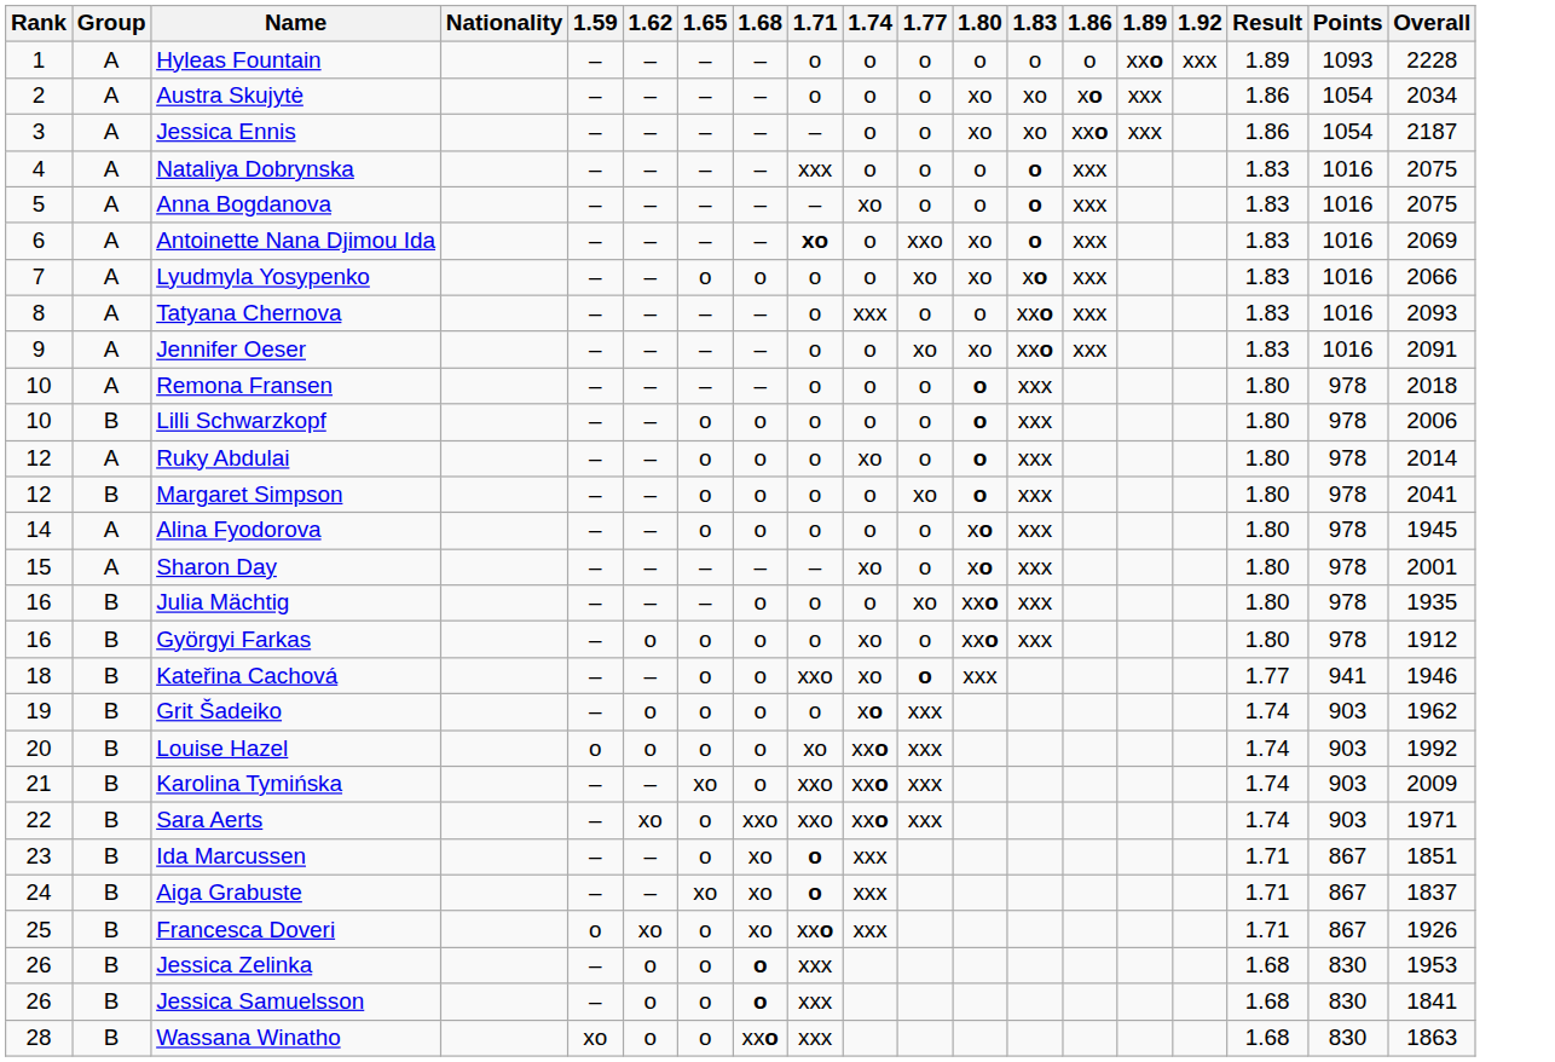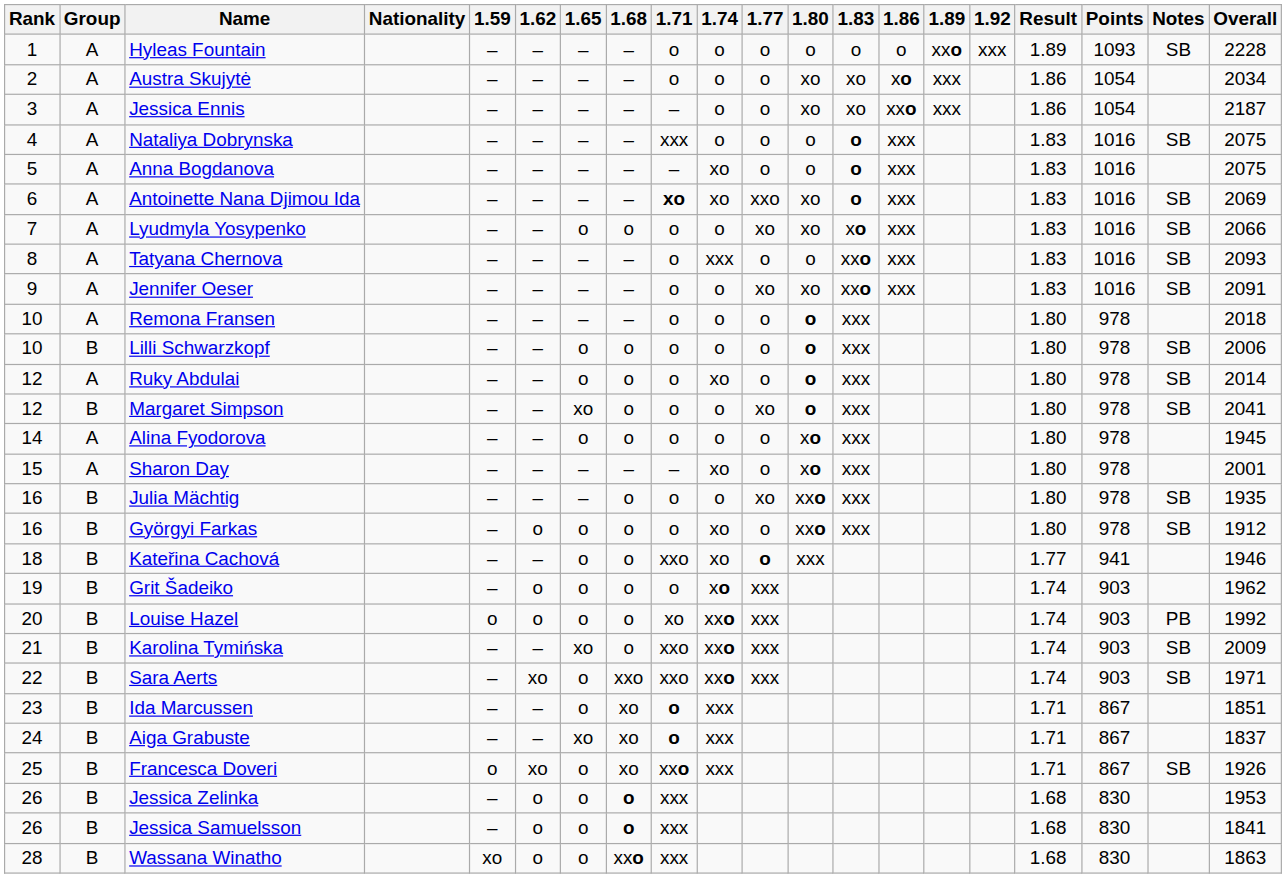 <table class="wikitable sortable" style="text-align:center">
 <tr>
 <th>Rank</th>
 <th>Group</th>
 <th>Name</th>
 <th>Nationality</th>
 <th>1.59</th>
 <th>1.62</th>
 <th>1.65</th>
 <th>1.68</th>
 <th>1.71</th>
 <th>1.74</th>
 <th>1.77</th>
 <th>1.80</th>
 <th>1.83</th>
 <th>1.86</th>
 <th>1.89</th>
 <th>1.92</th>
 <th>Result</th>
 <th>Points</th>
+<th>Notes</th>
 <th>Overall</th>
 </tr>
 <tr>
 <td>1</td>
 <td>A</td>
 <td align=left><a href='#'>Hyleas Fountain</a></td>
 <td align=left></td>
 <td>–</td>
 <td>–</td>
 <td>–</td>
 <td>–</td>
 <td>o</td>
 <td>o</td>
 <td>o</td>
 <td>o</td>
 <td>o</td>
 <td>o</td>
 <td>xx<strong>o</strong></td>
 <td>xxx</td>
 <td>1.89</td>
 <td>1093</td>
+<td>SB</td>
 <td>2228</td>
 </tr>
 <tr>
 <td>2</td>
 <td>A</td>
 <td align=left><a href='#'>Austra Skujytė</a></td>
 <td align=left></td>
 <td>–</td>
 <td>–</td>
 <td>–</td>
 <td>–</td>
 <td>o</td>
 <td>o</td>
 <td>o</td>
 <td>xo</td>
 <td>xo</td>
 <td>x<strong>o</strong></td>
 <td>xxx</td>
 <td></td>
 <td>1.86</td>
 <td>1054</td>
+<td></td>
 <td>2034</td>
 </tr>
 <tr>
 <td>3</td>
 <td>A</td>
 <td align=left><a href='#'>Jessica Ennis</a></td>
 <td align=left></td>
 <td>–</td>
 <td>–</td>
 <td>–</td>
 <td>–</td>
 <td>–</td>
 <td>o</td>
 <td>o</td>
 <td>xo</td>
 <td>xo</td>
 <td>xx<strong>o</strong></td>
 <td>xxx</td>
 <td></td>
 <td>1.86</td>
 <td>1054</td>
+<td></td>
 <td>2187</td>
 </tr>
 <tr>
 <td>4</td>
 <td>A</td>
 <td align=left><a href='#'>Nataliya Dobrynska</a></td>
 <td align=left></td>
 <td>–</td>
 <td>–</td>
 <td>–</td>
 <td>–</td>
 <td>xxx</td>
 <td>o</td>
 <td>o</td>
 <td>o</td>
 <td><strong>o</strong></td>
 <td>xxx</td>
 <td></td>
 <td></td>
 <td>1.83</td>
 <td>1016</td>
+<td>SB</td>
 <td>2075</td>
 </tr>
 <tr>
 <td>5</td>
 <td>A</td>
 <td align=left><a href='#'>Anna Bogdanova</a></td>
 <td align=left></td>
 <td>–</td>
 <td>–</td>
 <td>–</td>
 <td>–</td>
 <td>–</td>
 <td>xo</td>
 <td>o</td>
 <td>o</td>
 <td><strong>o</strong></td>
 <td>xxx</td>
 <td></td>
 <td></td>
 <td>1.83</td>
 <td>1016</td>
+<td></td>
 <td>2075</td>
 </tr>
 <tr>
 <td>6</td>
 <td>A</td>
 <td align=left><a href='#'>Antoinette Nana Djimou Ida</a></td>
 <td align=left></td>
 <td>–</td>
 <td>–</td>
 <td>–</td>
 <td>–</td>
 <td><strong>xo</strong></td>
-<td>o</td>
+<td>xo</td>
 <td>xxo</td>
 <td>xo</td>
 <td><strong>o</strong></td>
 <td>xxx</td>
 <td></td>
 <td></td>
 <td>1.83</td>
 <td>1016</td>
+<td>SB</td>
 <td>2069</td>
 </tr>
 <tr>
 <td>7</td>
 <td>A</td>
 <td align=left><a href='#'>Lyudmyla Yosypenko</a></td>
 <td align=left></td>
 <td>–</td>
 <td>–</td>
 <td>o</td>
 <td>o</td>
 <td>o</td>
 <td>o</td>
 <td>xo</td>
 <td>xo</td>
 <td>x<strong>o</strong></td>
 <td>xxx</td>
 <td></td>
 <td></td>
 <td>1.83</td>
 <td>1016</td>
+<td>SB</td>
 <td>2066</td>
 </tr>
 <tr>
 <td>8</td>
 <td>A</td>
 <td align=left><a href='#'>Tatyana Chernova</a></td>
 <td align=left></td>
 <td>–</td>
 <td>–</td>
 <td>–</td>
 <td>–</td>
 <td>o</td>
 <td>xxx</td>
 <td>o</td>
 <td>o</td>
 <td>xx<strong>o</strong></td>
 <td>xxx</td>
 <td></td>
 <td></td>
 <td>1.83</td>
 <td>1016</td>
+<td>SB</td>
 <td>2093</td>
 </tr>
 <tr>
 <td>9</td>
 <td>A</td>
 <td align=left><a href='#'>Jennifer Oeser</a></td>
 <td align=left></td>
 <td>–</td>
 <td>–</td>
 <td>–</td>
 <td>–</td>
 <td>o</td>
 <td>o</td>
 <td>xo</td>
 <td>xo</td>
 <td>xx<strong>o</strong></td>
 <td>xxx</td>
 <td></td>
 <td></td>
 <td>1.83</td>
 <td>1016</td>
+<td>SB</td>
 <td>2091</td>
 </tr>
 <tr>
 <td>10</td>
 <td>A</td>
 <td align=left><a href='#'>Remona Fransen</a></td>
 <td align=left></td>
 <td>–</td>
 <td>–</td>
 <td>–</td>
 <td>–</td>
 <td>o</td>
 <td>o</td>
 <td>o</td>
 <td><strong>o</strong></td>
 <td>xxx</td>
 <td></td>
 <td></td>
 <td></td>
 <td>1.80</td>
 <td>978</td>
+<td></td>
 <td>2018</td>
 </tr>
 <tr>
 <td>10</td>
 <td>B</td>
 <td align=left><a href='#'>Lilli Schwarzkopf</a></td>
 <td align=left></td>
 <td>–</td>
 <td>–</td>
 <td>o</td>
 <td>o</td>
 <td>o</td>
 <td>o</td>
 <td>o</td>
 <td><strong>o</strong></td>
 <td>xxx</td>
 <td></td>
 <td></td>
 <td></td>
 <td>1.80</td>
 <td>978</td>
+<td>SB</td>
 <td>2006</td>
 </tr>
 <tr>
 <td>12</td>
 <td>A</td>
 <td align=left><a href='#'>Ruky Abdulai</a></td>
 <td align=left></td>
 <td>–</td>
 <td>–</td>
 <td>o</td>
 <td>o</td>
 <td>o</td>
 <td>xo</td>
 <td>o</td>
 <td><strong>o</strong></td>
 <td>xxx</td>
 <td></td>
 <td></td>
 <td></td>
 <td>1.80</td>
 <td>978</td>
+<td>SB</td>
 <td>2014</td>
 </tr>
 <tr>
 <td>12</td>
 <td>B</td>
 <td align=left><a href='#'>Margaret Simpson</a></td>
 <td align=left></td>
 <td>–</td>
 <td>–</td>
-<td>o</td>
+<td>xo</td>
 <td>o</td>
 <td>o</td>
 <td>o</td>
 <td>xo</td>
 <td><strong>o</strong></td>
 <td>xxx</td>
 <td></td>
 <td></td>
 <td></td>
 <td>1.80</td>
 <td>978</td>
+<td>SB</td>
 <td>2041</td>
 </tr>
 <tr>
 <td>14</td>
 <td>A</td>
 <td align=left><a href='#'>Alina Fyodorova</a></td>
 <td align=left></td>
 <td>–</td>
 <td>–</td>
 <td>o</td>
 <td>o</td>
 <td>o</td>
 <td>o</td>
 <td>o</td>
 <td>x<strong>o</strong></td>
 <td>xxx</td>
 <td></td>
 <td></td>
 <td></td>
 <td>1.80</td>
 <td>978</td>
+<td></td>
 <td>1945</td>
 </tr>
 <tr>
 <td>15</td>
 <td>A</td>
 <td align=left><a href='#'>Sharon Day</a></td>
 <td align=left></td>
 <td>–</td>
 <td>–</td>
 <td>–</td>
 <td>–</td>
 <td>–</td>
 <td>xo</td>
 <td>o</td>
 <td>x<strong>o</strong></td>
 <td>xxx</td>
 <td></td>
 <td></td>
 <td></td>
 <td>1.80</td>
 <td>978</td>
+<td></td>
 <td>2001</td>
 </tr>
 <tr>
 <td>16</td>
 <td>B</td>
 <td align=left><a href='#'>Julia Mächtig</a></td>
 <td align=left></td>
 <td>–</td>
 <td>–</td>
 <td>–</td>
 <td>o</td>
 <td>o</td>
 <td>o</td>
 <td>xo</td>
 <td>xx<strong>o</strong></td>
 <td>xxx</td>
 <td></td>
 <td></td>
 <td></td>
 <td>1.80</td>
 <td>978</td>
+<td>SB</td>
 <td>1935</td>
 </tr>
 <tr>
 <td>16</td>
 <td>B</td>
 <td align=left><a href='#'>Györgyi Farkas</a></td>
 <td align=left></td>
 <td>–</td>
 <td>o</td>
 <td>o</td>
 <td>o</td>
 <td>o</td>
 <td>xo</td>
 <td>o</td>
 <td>xx<strong>o</strong></td>
 <td>xxx</td>
 <td></td>
 <td></td>
 <td></td>
 <td>1.80</td>
 <td>978</td>
+<td>SB</td>
 <td>1912</td>
 </tr>
 <tr>
 <td>18</td>
 <td>B</td>
 <td align=left><a href='#'>Kateřina Cachová</a></td>
 <td align=left></td>
 <td>–</td>
 <td>–</td>
 <td>o</td>
 <td>o</td>
 <td>xxo</td>
 <td>xo</td>
 <td><strong>o</strong></td>
 <td>xxx</td>
 <td></td>
 <td></td>
 <td></td>
 <td></td>
 <td>1.77</td>
 <td>941</td>
+<td></td>
 <td>1946</td>
 </tr>
 <tr>
 <td>19</td>
 <td>B</td>
 <td align=left><a href='#'>Grit Šadeiko</a></td>
 <td align=left></td>
 <td>–</td>
 <td>o</td>
 <td>o</td>
 <td>o</td>
 <td>o</td>
 <td>x<strong>o</strong></td>
 <td>xxx</td>
 <td></td>
 <td></td>
 <td></td>
 <td></td>
 <td></td>
 <td>1.74</td>
 <td>903</td>
+<td></td>
 <td>1962</td>
 </tr>
 <tr>
 <td>20</td>
 <td>B</td>
 <td align=left><a href='#'>Louise Hazel</a></td>
 <td align=left></td>
 <td>o</td>
 <td>o</td>
 <td>o</td>
 <td>o</td>
 <td>xo</td>
 <td>xx<strong>o</strong></td>
 <td>xxx</td>
 <td></td>
 <td></td>
 <td></td>
 <td></td>
 <td></td>
 <td>1.74</td>
 <td>903</td>
+<td>PB</td>
 <td>1992</td>
 </tr>
 <tr>
 <td>21</td>
 <td>B</td>
 <td align=left><a href='#'>Karolina Tymińska</a></td>
 <td align=left></td>
 <td>–</td>
 <td>–</td>
 <td>xo</td>
 <td>o</td>
 <td>xxo</td>
 <td>xx<strong>o</strong></td>
 <td>xxx</td>
 <td></td>
 <td></td>
 <td></td>
 <td></td>
 <td></td>
 <td>1.74</td>
 <td>903</td>
+<td>SB</td>
 <td>2009</td>
 </tr>
 <tr>
 <td>22</td>
 <td>B</td>
 <td align=left><a href='#'>Sara Aerts</a></td>
 <td align=left></td>
 <td>–</td>
 <td>xo</td>
 <td>o</td>
 <td>xxo</td>
 <td>xxo</td>
 <td>xx<strong>o</strong></td>
 <td>xxx</td>
 <td></td>
 <td></td>
 <td></td>
 <td></td>
 <td></td>
 <td>1.74</td>
 <td>903</td>
+<td>SB</td>
 <td>1971</td>
 </tr>
 <tr>
 <td>23</td>
 <td>B</td>
 <td align=left><a href='#'>Ida Marcussen</a></td>
 <td align=left></td>
 <td>–</td>
 <td>–</td>
 <td>o</td>
 <td>xo</td>
 <td><strong>o</strong></td>
 <td>xxx</td>
 <td></td>
 <td></td>
 <td></td>
 <td></td>
 <td></td>
 <td></td>
 <td>1.71</td>
 <td>867</td>
+<td></td>
 <td>1851</td>
 </tr>
 <tr>
 <td>24</td>
 <td>B</td>
 <td align=left><a href='#'>Aiga Grabuste</a></td>
 <td align=left></td>
 <td>–</td>
 <td>–</td>
 <td>xo</td>
 <td>xo</td>
 <td><strong>o</strong></td>
 <td>xxx</td>
 <td></td>
 <td></td>
 <td></td>
 <td></td>
 <td></td>
 <td></td>
 <td>1.71</td>
 <td>867</td>
+<td></td>
 <td>1837</td>
 </tr>
 <tr>
 <td>25</td>
 <td>B</td>
 <td align=left><a href='#'>Francesca Doveri</a></td>
 <td align=left></td>
 <td>o</td>
 <td>xo</td>
 <td>o</td>
 <td>xo</td>
 <td>xx<strong>o</strong></td>
 <td>xxx</td>
 <td></td>
 <td></td>
 <td></td>
 <td></td>
 <td></td>
 <td></td>
 <td>1.71</td>
 <td>867</td>
+<td>SB</td>
 <td>1926</td>
 </tr>
 <tr>
 <td>26</td>
 <td>B</td>
 <td align=left><a href='#'>Jessica Zelinka</a></td>
 <td align=left></td>
 <td>–</td>
 <td>o</td>
 <td>o</td>
 <td><strong>o</strong></td>
 <td>xxx</td>
 <td></td>
 <td></td>
 <td></td>
 <td></td>
 <td></td>
 <td></td>
 <td></td>
 <td>1.68</td>
 <td>830</td>
+<td></td>
 <td>1953</td>
 </tr>
 <tr>
 <td>26</td>
 <td>B</td>
 <td align=left><a href='#'>Jessica Samuelsson</a></td>
 <td align=left></td>
 <td>–</td>
 <td>o</td>
 <td>o</td>
 <td><strong>o</strong></td>
 <td>xxx</td>
 <td></td>
 <td></td>
 <td></td>
 <td></td>
 <td></td>
 <td></td>
 <td></td>
 <td>1.68</td>
 <td>830</td>
+<td></td>
 <td>1841</td>
 </tr>
 <tr>
 <td>28</td>
 <td>B</td>
 <td align=left><a href='#'>Wassana Winatho</a></td>
 <td align=left></td>
 <td>xo</td>
 <td>o</td>
 <td>o</td>
 <td>xx<strong>o</strong></td>
 <td>xxx</td>
 <td></td>
 <td></td>
 <td></td>
 <td></td>
 <td></td>
 <td></td>
 <td></td>
 <td>1.68</td>
 <td>830</td>
+<td></td>
 <td>1863</td>
 </tr>
 </table>
